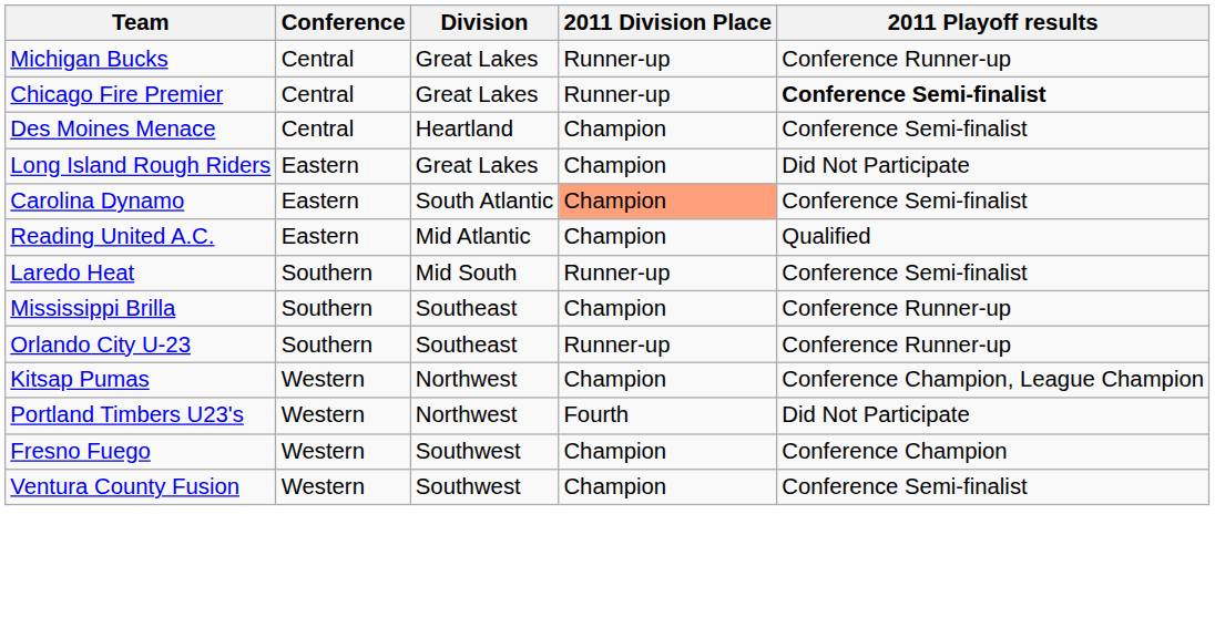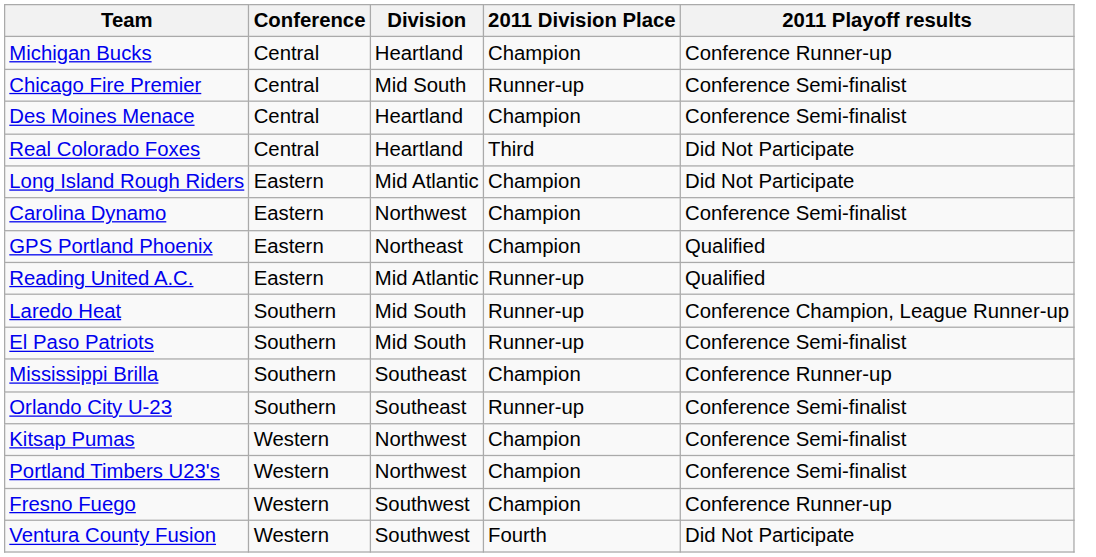 <table class="wikitable">
 <tr>
 <th>Team</th>
 <th>Conference</th>
 <th>Division</th>
 <th>2011 Division Place</th>
 <th>2011 Playoff results</th>
 </tr>
 <tr>
 <td><a href='#'>Michigan Bucks</a></td>
 <td>Central</td>
-<td>Great Lakes</td>
-<td>Runner-up</td>
+<td>Heartland</td>
+<td>Champion</td>
 <td>Conference Runner-up</td>
 </tr>
 <tr>
 <td><a href='#'>Chicago Fire Premier</a></td>
 <td>Central</td>
-<td>Great Lakes</td>
+<td>Mid South</td>
 <td>Runner-up</td>
-<td><strong>Conference Semi-finalist</strong></td>
+<td>Conference Semi-finalist</td>
 </tr>
 <tr>
 <td><a href='#'>Des Moines Menace</a></td>
 <td>Central</td>
 <td>Heartland</td>
 <td>Champion</td>
 <td>Conference Semi-finalist</td>
 </tr>
 <tr>
+<td><a href='#'>Real Colorado Foxes</a></td>
+<td>Central</td>
+<td>Heartland</td>
+<td>Third</td>
+<td>Did Not Participate</td>
+</tr>
+<tr>
 <td><a href='#'>Long Island Rough Riders</a></td>
 <td>Eastern</td>
-<td>Great Lakes</td>
+<td>Mid Atlantic</td>
 <td>Champion</td>
 <td>Did Not Participate</td>
 </tr>
 <tr>
 <td><a href='#'>Carolina Dynamo</a></td>
 <td>Eastern</td>
-<td>South Atlantic</td>
-<td style="background: lightsalmon;">Champion</td>
+<td>Northwest</td>
+<td>Champion</td>
 <td>Conference Semi-finalist</td>
+</tr>
+<tr>
+<td><a href='#'>GPS Portland Phoenix</a></td>
+<td>Eastern</td>
+<td>Northeast</td>
+<td>Champion</td>
+<td>Qualified</td>
 </tr>
 <tr>
 <td><a href='#'>Reading United A.C.</a></td>
 <td>Eastern</td>
 <td>Mid Atlantic</td>
-<td>Champion</td>
+<td>Runner-up</td>
 <td>Qualified</td>
 </tr>
 <tr>
 <td><a href='#'>Laredo Heat</a></td>
+<td>Southern</td>
+<td>Mid South</td>
+<td>Runner-up</td>
+<td>Conference Champion, League Runner-up</td>
+</tr>
+<tr>
+<td><a href='#'>El Paso Patriots</a></td>
 <td>Southern</td>
 <td>Mid South</td>
 <td>Runner-up</td>
 <td>Conference Semi-finalist</td>
 </tr>
 <tr>
 <td><a href='#'>Mississippi Brilla</a></td>
 <td>Southern</td>
 <td>Southeast</td>
 <td>Champion</td>
 <td>Conference Runner-up</td>
 </tr>
 <tr>
 <td><a href='#'>Orlando City U-23</a></td>
 <td>Southern</td>
 <td>Southeast</td>
 <td>Runner-up</td>
-<td>Conference Runner-up</td>
+<td>Conference Semi-finalist</td>
 </tr>
 <tr>
 <td><a href='#'>Kitsap Pumas</a></td>
 <td>Western</td>
 <td>Northwest</td>
 <td>Champion</td>
-<td>Conference Champion, League Champion</td>
+<td>Conference Semi-finalist</td>
 </tr>
 <tr>
 <td><a href='#'>Portland Timbers U23's</a></td>
 <td>Western</td>
 <td>Northwest</td>
-<td>Fourth</td>
-<td>Did Not Participate</td>
+<td>Champion</td>
+<td>Conference Semi-finalist</td>
 </tr>
 <tr>
 <td><a href='#'>Fresno Fuego</a></td>
 <td>Western</td>
 <td>Southwest</td>
 <td>Champion</td>
-<td>Conference Champion</td>
+<td>Conference Runner-up</td>
 </tr>
 <tr>
 <td><a href='#'>Ventura County Fusion</a></td>
 <td>Western</td>
 <td>Southwest</td>
-<td>Champion</td>
-<td>Conference Semi-finalist</td>
+<td>Fourth</td>
+<td>Did Not Participate</td>
 </tr>
 </table>
